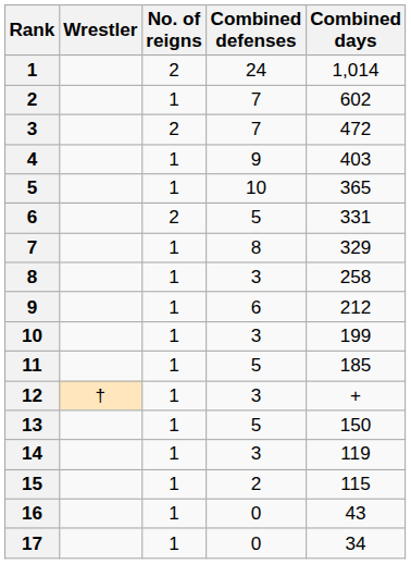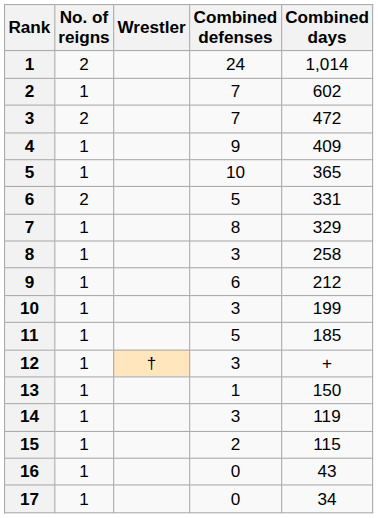 <table class="wikitable sortable" style="text-align: center">
 <tr>
 <th>Rank</th>
+<th>No. of<br>reigns</th>
 <th>Wrestler</th>
-<th>No. of<br>reigns</th>
 <th>Combined<br>defenses</th>
 <th>Combined<br>days</th>
 </tr>
 <tr>
 <th>1</th>
+<td>2</td>
 <td></td>
-<td>2</td>
 <td>24</td>
 <td>1,014</td>
 </tr>
 <tr>
 <th>2</th>
+<td>1</td>
 <td></td>
-<td>1</td>
 <td>7</td>
 <td>602</td>
 </tr>
 <tr>
 <th>3</th>
+<td>2</td>
 <td></td>
-<td>2</td>
 <td>7</td>
 <td>472</td>
 </tr>
 <tr>
 <th>4</th>
+<td>1</td>
 <td></td>
-<td>1</td>
 <td>9</td>
-<td>403</td>
+<td>409</td>
 </tr>
 <tr>
 <th>5</th>
+<td>1</td>
 <td></td>
-<td>1</td>
 <td>10</td>
 <td>365</td>
 </tr>
 <tr>
 <th>6</th>
+<td>2</td>
 <td></td>
-<td>2</td>
 <td>5</td>
 <td>331</td>
 </tr>
 <tr>
 <th>7</th>
+<td>1</td>
 <td></td>
-<td>1</td>
 <td>8</td>
 <td>329</td>
 </tr>
 <tr>
 <th>8</th>
+<td>1</td>
 <td></td>
-<td>1</td>
 <td>3</td>
 <td>258</td>
 </tr>
 <tr>
 <th>9</th>
+<td>1</td>
 <td></td>
-<td>1</td>
 <td>6</td>
 <td>212</td>
 </tr>
 <tr>
 <th>10</th>
+<td>1</td>
 <td></td>
-<td>1</td>
 <td>3</td>
 <td>199</td>
 </tr>
 <tr>
 <th>11</th>
+<td>1</td>
 <td></td>
-<td>1</td>
 <td>5</td>
 <td>185</td>
 </tr>
 <tr>
 <th>12</th>
+<td>1</td>
 <td style="background-color:#FFE6BD"> †</td>
-<td>1</td>
 <td>3</td>
 <td>+</td>
 </tr>
 <tr>
 <th>13</th>
+<td>1</td>
 <td></td>
 <td>1</td>
-<td>5</td>
 <td>150</td>
 </tr>
 <tr>
 <th>14</th>
+<td>1</td>
 <td></td>
-<td>1</td>
 <td>3</td>
 <td>119</td>
 </tr>
 <tr>
 <th>15</th>
+<td>1</td>
 <td></td>
-<td>1</td>
 <td>2</td>
 <td>115</td>
 </tr>
 <tr>
 <th>16</th>
+<td>1</td>
 <td></td>
-<td>1</td>
 <td>0</td>
 <td>43</td>
 </tr>
 <tr>
 <th>17</th>
+<td>1</td>
 <td></td>
-<td>1</td>
 <td>0</td>
 <td>34</td>
 </tr>
 </table>
